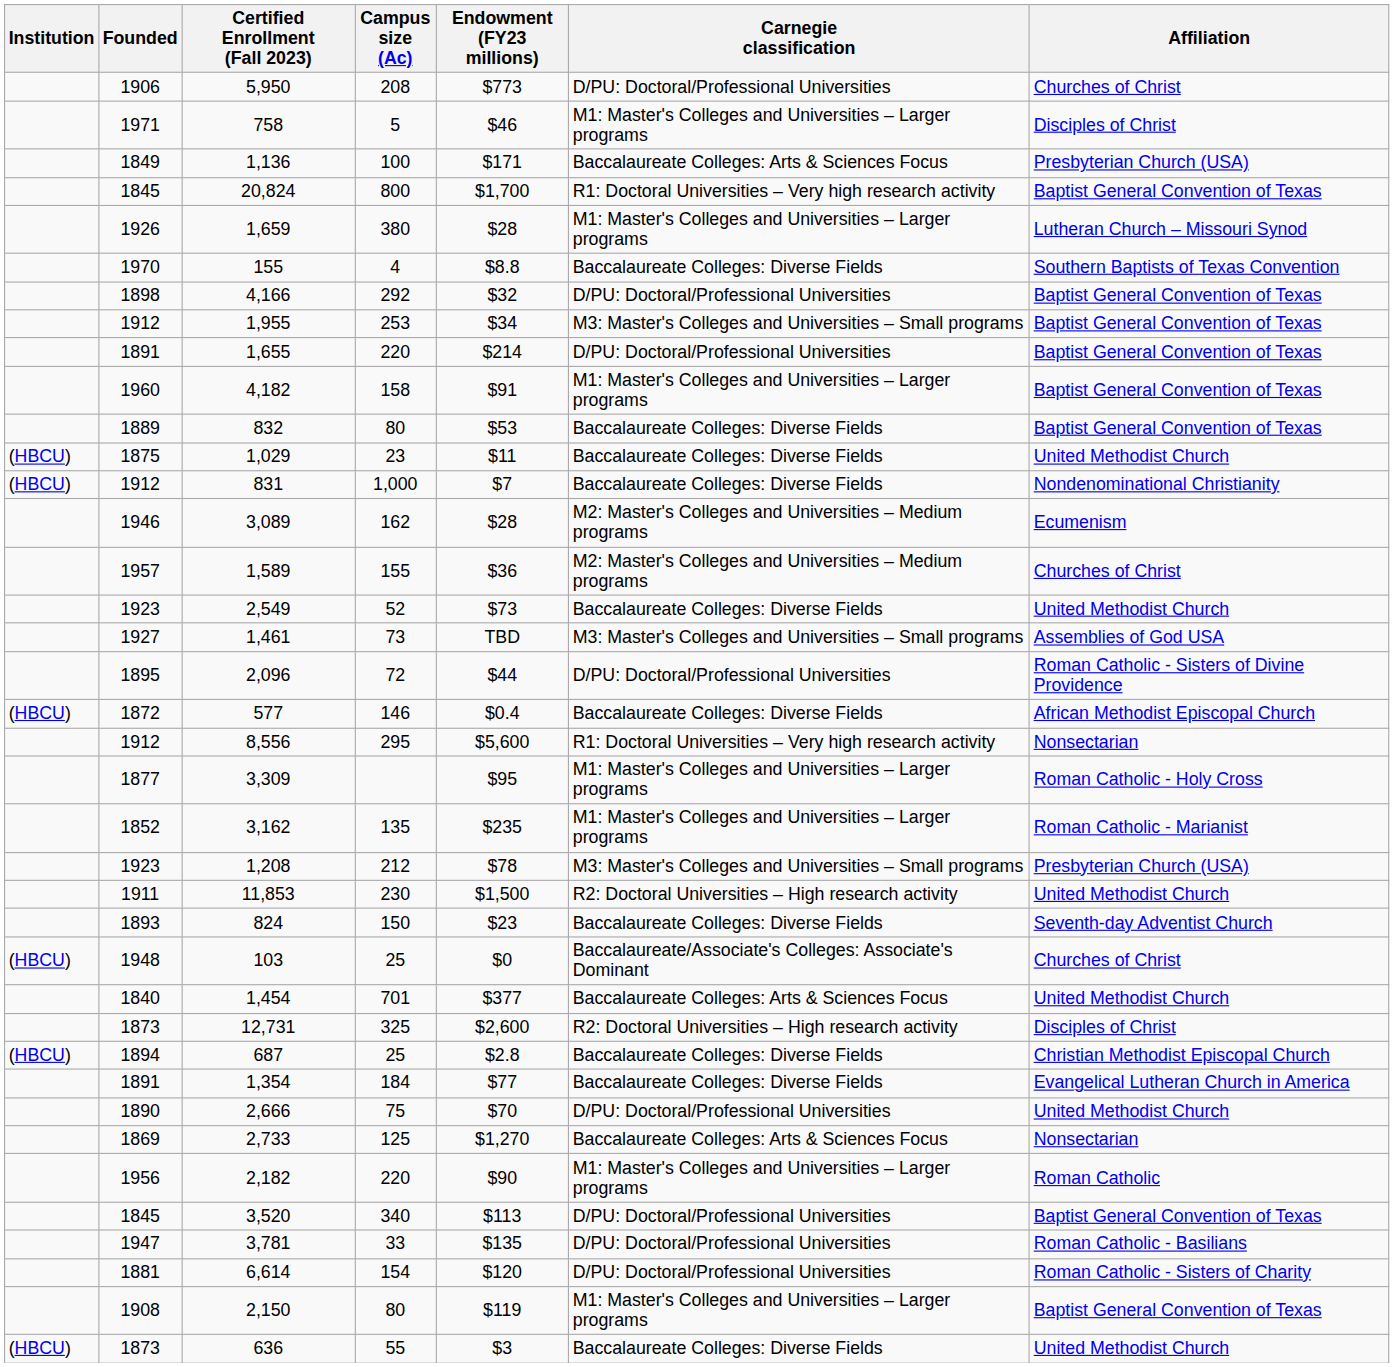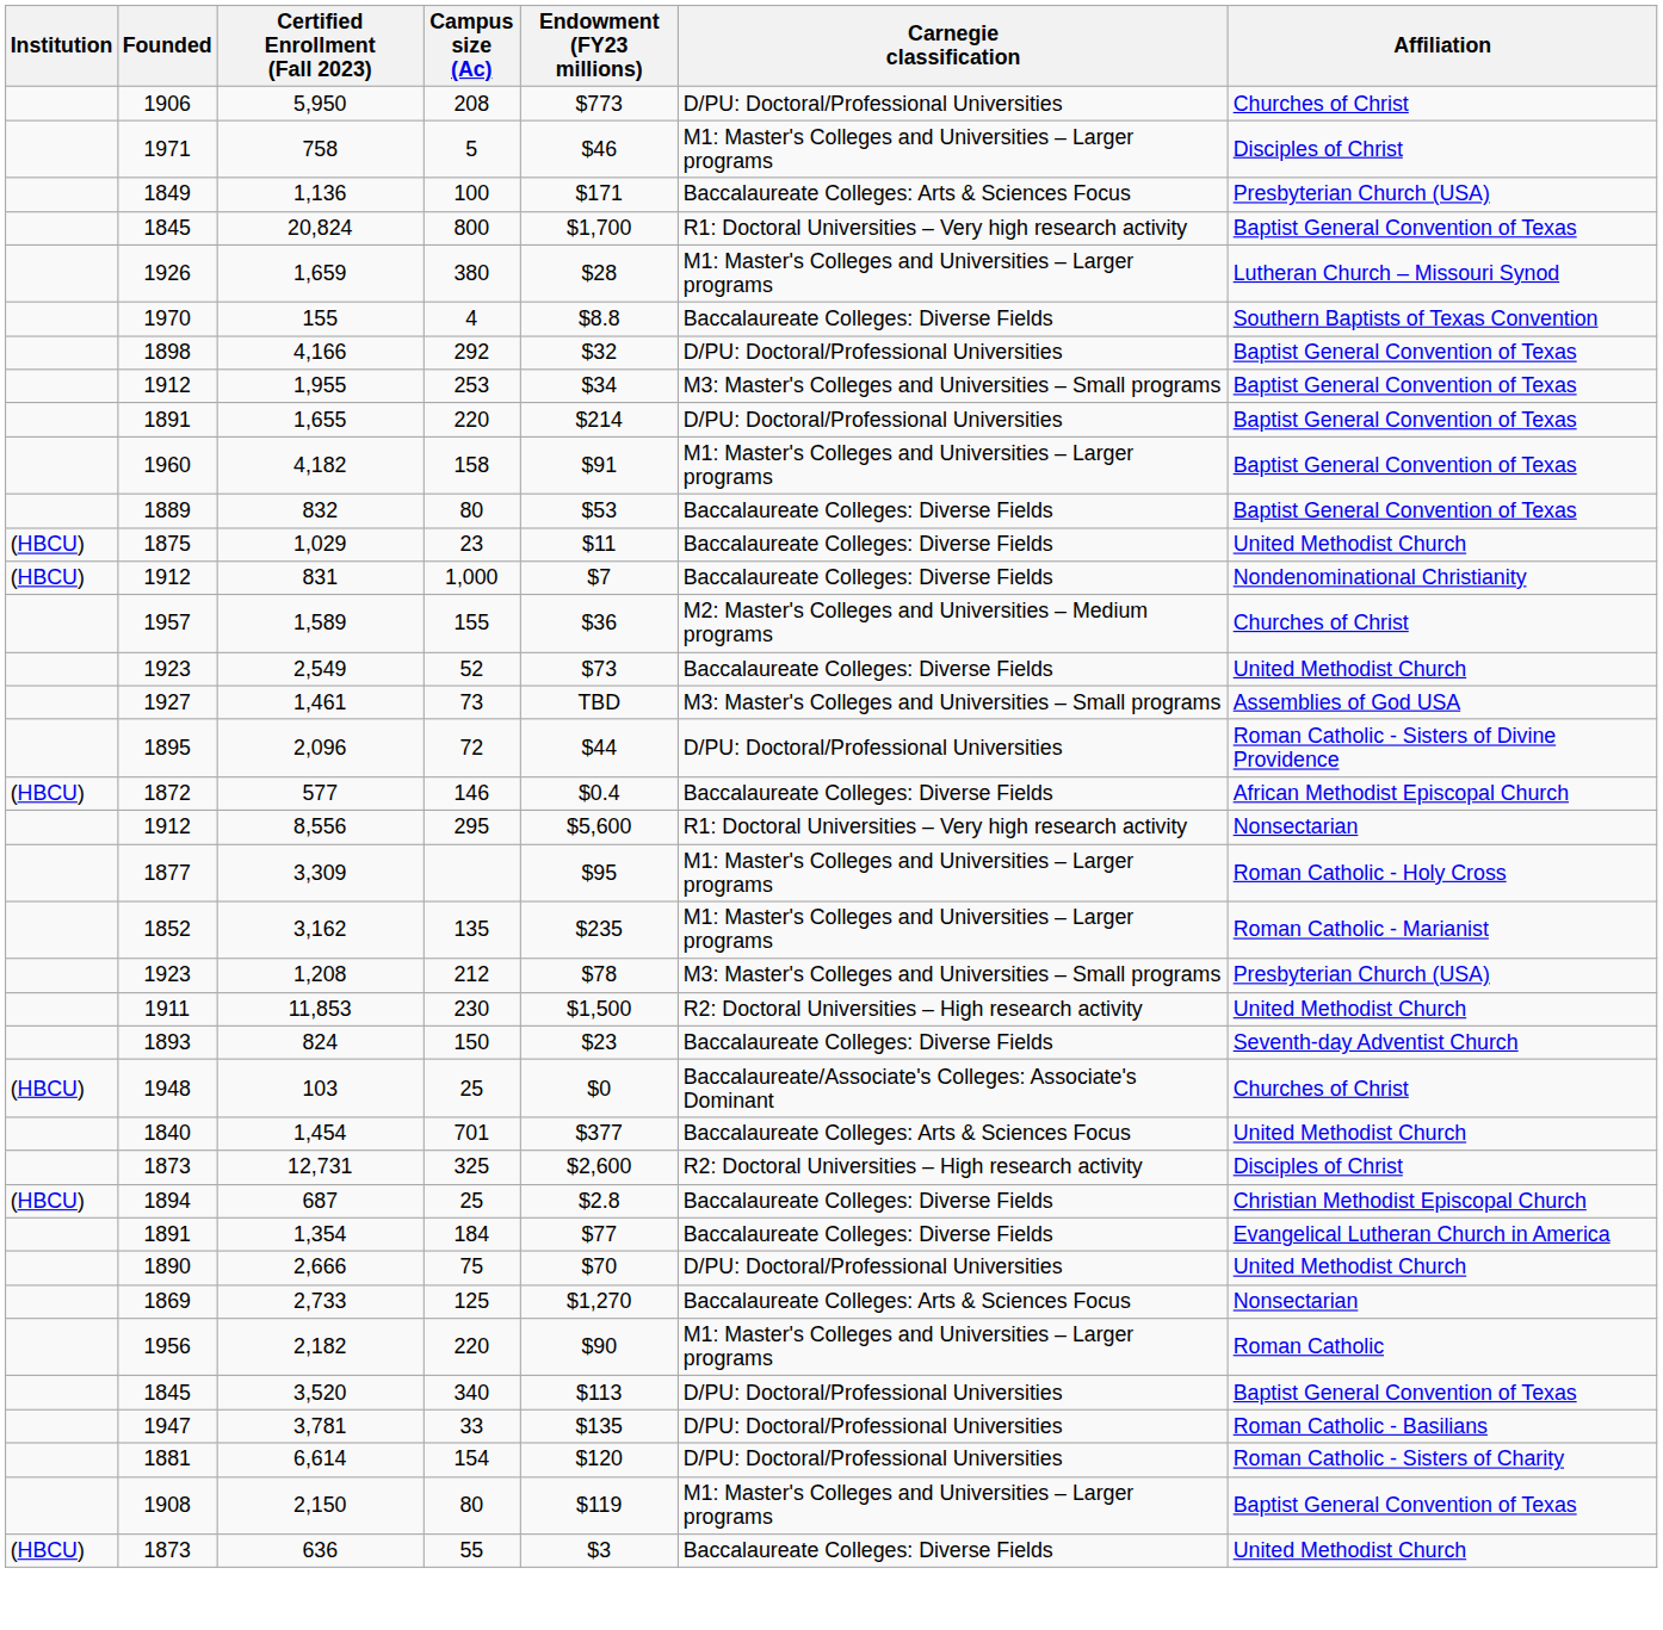 <table class="wikitable sortable plainrowheaders" style="border:2px solid #;">
 <tr>
 <th scope="col" style="background-color: #; color: black;">Institution</th>
 <th scope="col" style="background-color: #; color: black;">Founded</th>
 <th scope="col" style="background-color: #; color: black;">Certified Enrollment<br>(Fall 2023)</th>
 <th scope="col" style="background-color: #; color: black;">Campus<br>size <a href='#'>(Ac)</a></th>
 <th scope="col" style="background-color: #; color: black;">Endowment<br> (FY23 millions) <br></th>
 <th scope="col" style="background-color: #; color: black;">Carnegie<br>classification</th>
 <th scope="col" style="background-color: #; color: black;">Affiliation</th>
 </tr>
 <tr>
 <td></td>
 <td align="center">1906</td>
 <td align="center">5,950</td>
 <td align="center">208</td>
 <td align="center">$773</td>
 <td>D/PU: Doctoral/Professional Universities</td>
 <td><a href='#'>Churches of Christ</a></td>
 </tr>
 <tr>
 <td></td>
 <td align="center">1971</td>
 <td align="center">758</td>
 <td align="center">5</td>
 <td align="center">$46</td>
 <td>M1: Master's Colleges and Universities – Larger programs</td>
 <td><a href='#'>Disciples of Christ</a></td>
 </tr>
 <tr>
 <td></td>
 <td align="center">1849</td>
 <td align="center">1,136</td>
 <td align="center">100</td>
 <td align="center">$171</td>
 <td>Baccalaureate Colleges: Arts & Sciences Focus</td>
 <td><a href='#'>Presbyterian Church (USA)</a></td>
 </tr>
 <tr>
 <td></td>
 <td align="center">1845</td>
 <td align="center">20,824</td>
 <td align="center">800</td>
 <td align="center">$1,700</td>
 <td>R1: Doctoral Universities – Very high research activity</td>
 <td><a href='#'>Baptist General Convention of Texas</a></td>
 </tr>
 <tr>
 <td></td>
 <td align="center">1926</td>
 <td align="center">1,659</td>
 <td align="center">380</td>
 <td align="center">$28</td>
 <td>M1: Master's Colleges and Universities – Larger programs</td>
 <td><a href='#'>Lutheran Church – Missouri Synod</a></td>
 </tr>
 <tr>
 <td></td>
 <td align="center">1970</td>
 <td align="center">155</td>
 <td align="center">4</td>
 <td align="center">$8.8</td>
 <td>Baccalaureate Colleges: Diverse Fields</td>
 <td><a href='#'>Southern Baptists of Texas Convention</a></td>
 </tr>
 <tr>
 <td></td>
 <td align="center">1898</td>
 <td align="center">4,166</td>
 <td align="center">292</td>
 <td align="center">$32</td>
 <td>D/PU: Doctoral/Professional Universities</td>
 <td><a href='#'>Baptist General Convention of Texas</a></td>
 </tr>
 <tr>
 <td></td>
 <td align="center">1912</td>
 <td align="center">1,955</td>
 <td align="center">253</td>
 <td align="center">$34</td>
 <td>M3: Master's Colleges and Universities – Small programs</td>
 <td><a href='#'>Baptist General Convention of Texas</a></td>
 </tr>
 <tr>
 <td></td>
 <td align="center">1891</td>
 <td align="center">1,655</td>
 <td align="center">220</td>
 <td align="center">$214</td>
 <td>D/PU: Doctoral/Professional Universities</td>
 <td><a href='#'>Baptist General Convention of Texas</a></td>
 </tr>
 <tr>
 <td></td>
 <td align="center">1960</td>
 <td align="center">4,182</td>
 <td align="center">158</td>
 <td align="center">$91</td>
 <td>M1: Master's Colleges and Universities – Larger programs</td>
 <td><a href='#'>Baptist General Convention of Texas</a></td>
 </tr>
 <tr>
 <td></td>
 <td align="center">1889</td>
 <td align="center">832</td>
 <td align="center">80</td>
 <td align="center">$53</td>
 <td>Baccalaureate Colleges: Diverse Fields</td>
 <td><a href='#'>Baptist General Convention of Texas</a></td>
 </tr>
 <tr>
 <td> (<a href='#'>HBCU</a>)</td>
 <td align="center">1875</td>
 <td align="center">1,029</td>
 <td align="center">23</td>
 <td align="center">$11</td>
 <td>Baccalaureate Colleges: Diverse Fields</td>
 <td><a href='#'>United Methodist Church</a></td>
 </tr>
 <tr>
 <td> (<a href='#'>HBCU</a>)</td>
 <td align="center">1912</td>
 <td align="center">831</td>
 <td align="center">1,000</td>
 <td align="center">$7</td>
 <td>Baccalaureate Colleges: Diverse Fields</td>
 <td><a href='#'>Nondenominational Christianity</a></td>
-</tr>
-<tr>
-<td></td>
-<td align="center">1946</td>
-<td align="center">3,089</td>
-<td align="center">162</td>
-<td align="center">$28</td>
-<td>M2: Master's Colleges and Universities – Medium programs</td>
-<td><a href='#'>Ecumenism</a></td>
 </tr>
 <tr>
 <td></td>
 <td align="center">1957</td>
 <td align="center">1,589</td>
 <td align="center">155</td>
 <td align="center">$36</td>
 <td>M2: Master's Colleges and Universities – Medium programs</td>
 <td><a href='#'>Churches of Christ</a></td>
 </tr>
 <tr>
 <td></td>
 <td align="center">1923</td>
 <td align="center">2,549</td>
 <td align="center">52</td>
 <td align="center">$73</td>
 <td>Baccalaureate Colleges: Diverse Fields</td>
 <td><a href='#'>United Methodist Church</a></td>
 </tr>
 <tr>
 <td></td>
 <td align="center">1927</td>
 <td align="center">1,461</td>
 <td align="center">73</td>
 <td align="center">TBD</td>
 <td>M3: Master's Colleges and Universities – Small programs</td>
 <td><a href='#'>Assemblies of God USA</a></td>
 </tr>
 <tr>
 <td></td>
 <td align="center">1895</td>
 <td align="center">2,096</td>
 <td align="center">72</td>
 <td align="center">$44</td>
 <td>D/PU: Doctoral/Professional Universities</td>
 <td><a href='#'>Roman Catholic - Sisters of Divine Providence</a></td>
 </tr>
 <tr>
 <td> (<a href='#'>HBCU</a>)</td>
 <td align="center">1872</td>
 <td align="center">577</td>
 <td align="center">146</td>
 <td align="center">$0.4</td>
 <td>Baccalaureate Colleges: Diverse Fields</td>
 <td><a href='#'>African Methodist Episcopal Church</a></td>
 </tr>
 <tr>
 <td></td>
 <td align="center">1912</td>
 <td align="center">8,556</td>
 <td align="center">295</td>
 <td align="center">$5,600</td>
 <td>R1: Doctoral Universities – Very high research activity</td>
 <td><a href='#'>Nonsectarian</a></td>
 </tr>
 <tr>
 <td></td>
 <td align="center">1877</td>
 <td align="center">3,309</td>
 <td align="center"></td>
 <td align="center">$95</td>
 <td>M1: Master's Colleges and Universities – Larger programs</td>
 <td><a href='#'>Roman Catholic - Holy Cross</a></td>
 </tr>
 <tr>
 <td></td>
 <td align="center">1852</td>
 <td align="center">3,162</td>
 <td align="center">135</td>
 <td align="center">$235</td>
 <td>M1: Master's Colleges and Universities – Larger programs</td>
 <td><a href='#'>Roman Catholic - Marianist</a></td>
 </tr>
 <tr>
 <td></td>
 <td align="center">1923</td>
 <td align="center">1,208</td>
 <td align="center">212</td>
 <td align="center">$78</td>
 <td>M3: Master's Colleges and Universities – Small programs</td>
 <td><a href='#'>Presbyterian Church (USA)</a></td>
 </tr>
 <tr>
 <td></td>
 <td align="center">1911</td>
 <td align="center">11,853</td>
 <td align="center">230</td>
 <td align="center">$1,500</td>
 <td>R2: Doctoral Universities – High research activity</td>
 <td><a href='#'>United Methodist Church</a></td>
 </tr>
 <tr>
 <td></td>
 <td align="center">1893</td>
 <td align="center">824</td>
 <td align="center">150</td>
 <td align="center">$23</td>
 <td>Baccalaureate Colleges: Diverse Fields</td>
 <td><a href='#'>Seventh-day Adventist Church</a></td>
 </tr>
 <tr>
 <td> (<a href='#'>HBCU</a>)</td>
 <td align="center">1948</td>
 <td align="center">103</td>
 <td align="center">25</td>
 <td align="center">$0</td>
 <td>Baccalaureate/Associate's Colleges: Associate's Dominant</td>
 <td><a href='#'>Churches of Christ</a></td>
 </tr>
 <tr>
 <td></td>
 <td align="center">1840</td>
 <td align="center">1,454</td>
 <td align="center">701</td>
 <td align="center">$377</td>
 <td>Baccalaureate Colleges: Arts & Sciences Focus</td>
 <td><a href='#'>United Methodist Church</a></td>
 </tr>
 <tr>
 <td></td>
 <td align="center">1873</td>
 <td align="center">12,731</td>
 <td align="center">325</td>
 <td align="center">$2,600</td>
 <td>R2: Doctoral Universities – High research activity</td>
 <td><a href='#'>Disciples of Christ</a></td>
 </tr>
 <tr>
 <td> (<a href='#'>HBCU</a>)</td>
 <td align="center">1894</td>
 <td align="center">687</td>
 <td align="center">25</td>
 <td align="center">$2.8</td>
 <td>Baccalaureate Colleges: Diverse Fields</td>
 <td><a href='#'>Christian Methodist Episcopal Church</a></td>
 </tr>
 <tr>
 <td></td>
 <td align="center">1891</td>
 <td align="center">1,354</td>
 <td align="center">184</td>
 <td align="center">$77</td>
 <td>Baccalaureate Colleges: Diverse Fields</td>
 <td><a href='#'>Evangelical Lutheran Church in America</a></td>
 </tr>
 <tr>
 <td></td>
 <td align="center">1890</td>
 <td align="center">2,666</td>
 <td align="center">75</td>
 <td align="center">$70</td>
 <td>D/PU: Doctoral/Professional Universities</td>
 <td><a href='#'>United Methodist Church</a></td>
 </tr>
 <tr>
 <td></td>
 <td align="center">1869</td>
 <td align="center">2,733</td>
 <td align="center">125</td>
 <td align="center">$1,270</td>
 <td>Baccalaureate Colleges: Arts & Sciences Focus</td>
 <td><a href='#'>Nonsectarian</a></td>
 </tr>
 <tr>
 <td></td>
 <td align="center">1956</td>
 <td align="center">2,182</td>
 <td align="center">220</td>
 <td align="center">$90</td>
 <td>M1: Master's Colleges and Universities – Larger programs</td>
 <td><a href='#'>Roman Catholic</a></td>
 </tr>
 <tr>
 <td></td>
 <td align="center">1845</td>
 <td align="center">3,520</td>
 <td align="center">340</td>
 <td align="center">$113</td>
 <td>D/PU: Doctoral/Professional Universities</td>
 <td><a href='#'>Baptist General Convention of Texas</a></td>
 </tr>
 <tr>
 <td></td>
 <td align="center">1947</td>
 <td align="center">3,781</td>
 <td align="center">33</td>
 <td align="center">$135</td>
 <td>D/PU: Doctoral/Professional Universities</td>
 <td><a href='#'>Roman Catholic - Basilians</a></td>
 </tr>
 <tr>
 <td></td>
 <td align="center">1881</td>
 <td align="center">6,614</td>
 <td align="center">154</td>
 <td align="center">$120</td>
 <td>D/PU: Doctoral/Professional Universities</td>
 <td><a href='#'>Roman Catholic - Sisters of Charity</a></td>
 </tr>
 <tr>
 <td></td>
 <td align="center">1908</td>
 <td align="center">2,150</td>
 <td align="center">80</td>
 <td align="center">$119</td>
 <td>M1: Master's Colleges and Universities – Larger programs</td>
 <td><a href='#'>Baptist General Convention of Texas</a></td>
 </tr>
 <tr>
 <td> (<a href='#'>HBCU</a>)</td>
 <td align="center">1873</td>
 <td align="center">636</td>
 <td align="center">55</td>
 <td align="center">$3</td>
 <td>Baccalaureate Colleges: Diverse Fields</td>
 <td><a href='#'>United Methodist Church</a></td>
 </tr>
 </table>
